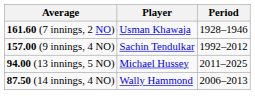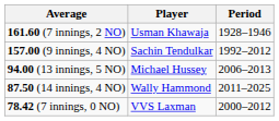 <table class="wikitable">
 <tr>
 <th>Average</th>
 <th>Player</th>
 <th>Period</th>
 </tr>
 <tr>
 <td><strong>161.60</strong> (7 innings, 2 <a href='#'>NO</a>)</td>
 <td> <a href='#'>Usman Khawaja</a></td>
 <td>1928–1946</td>
 </tr>
 <tr>
 <td><strong>157.00</strong> (9 innings, 4 NO)</td>
 <td> <a href='#'>Sachin Tendulkar</a></td>
 <td>1992–2012</td>
 </tr>
 <tr>
 <td><strong>94.00</strong> (13 innings, 5 NO)</td>
 <td> <a href='#'>Michael Hussey</a></td>
-<td>2011–2025</td>
+<td>2006–2013</td>
 </tr>
 <tr>
 <td><strong>87.50</strong> (14 innings, 4 NO)</td>
 <td> <a href='#'>Wally Hammond</a></td>
-<td>2006–2013</td>
+<td>2011–2025</td>
+</tr>
+<tr>
+<td><strong>78.42</strong> (7 innings, 0 NO)</td>
+<td> <a href='#'>VVS Laxman</a></td>
+<td>2000–2012</td>
 </tr>
 </table>
